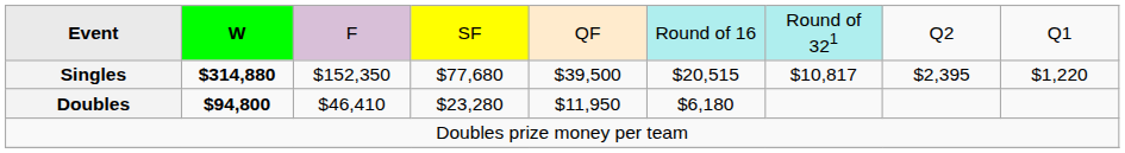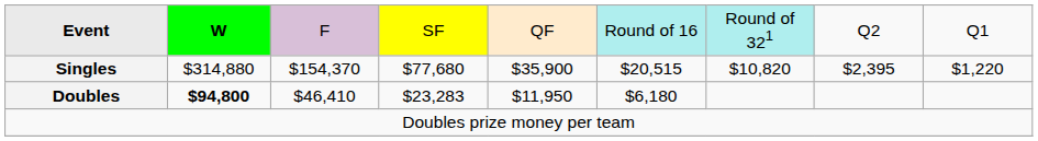 <table class=wikitable style=font-size:90%;text-align:center>
 <tr>
 <td style="width:130px; background:#eaeaea;"><strong>Event</strong></td>
 <td style="width:80px; background:lime;"><strong>W</strong></td>
 <td style="width:85px; background:thistle;">F</td>
 <td style="width:85px; background:#ff0;">SF</td>
 <td style="width:85px; background:#ffebcd;">QF</td>
 <td style="width:85px; background:#afeeee;">Round of 16</td>
 <td style="width:85px; background:#afeeee;">Round of 32<sup>1</sup></td>
 <td width=85>Q2</td>
 <td width=85>Q1</td>
 </tr>
 <tr>
 <td style="background:#f3f3f3;"><strong>Singles</strong></td>
-<td><strong>$314,880</strong></td>
-<td>$152,350</td>
+<td>$314,880</td>
+<td>$154,370</td>
 <td>$77,680</td>
-<td>$39,500</td>
+<td>$35,900</td>
 <td>$20,515</td>
-<td>$10,817</td>
+<td>$10,820</td>
 <td>$2,395</td>
 <td>$1,220</td>
 </tr>
 <tr>
 <td style="background:#f3f3f3;"><strong>Doubles</strong></td>
 <td><strong>$94,800</strong></td>
 <td>$46,410</td>
-<td>$23,280</td>
+<td>$23,283</td>
 <td>$11,950</td>
 <td>$6,180</td>
 <td></td>
 <td></td>
 <td></td>
 </tr>
 <tr>
 <td colspan=10>Doubles prize money per team</td>
 </tr>
 <tr>
 </tr>
 </table>
